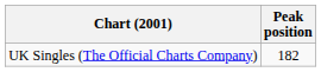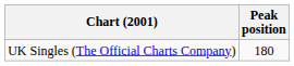 <table class="wikitable sortable" style="text-align:center;" border="1">
 <tr>
 <th scope="col">Chart (2001)</th>
 <th scope="col">Peak<br>position</th>
 </tr>
 <tr>
 <td align="left">UK Singles (<a href='#'>The Official Charts Company</a>)</td>
-<td>182</td>
+<td>180</td>
 </tr>
 </table>
